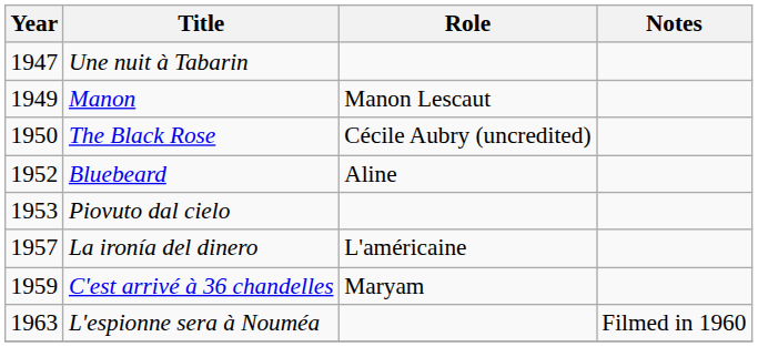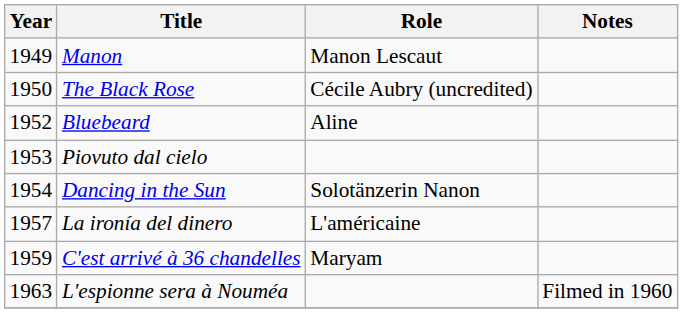 <table class="wikitable sortable">
 <tr>
 <th>Year</th>
 <th>Title</th>
 <th>Role</th>
 <th class="unsortable">Notes</th>
-</tr>
-<tr>
-<td>1947</td>
-<td><em>Une nuit à Tabarin</em></td>
-<td></td>
-<td></td>
 </tr>
 <tr>
 <td>1949</td>
 <td><em><a href='#'>Manon</a></em></td>
 <td>Manon Lescaut</td>
 <td></td>
 </tr>
 <tr>
 <td>1950</td>
 <td><em><a href='#'>The Black Rose</a></em></td>
 <td>Cécile Aubry (uncredited)</td>
 <td></td>
 </tr>
 <tr>
 <td>1952</td>
 <td><em><a href='#'>Bluebeard</a></em></td>
 <td>Aline</td>
 <td></td>
 </tr>
 <tr>
 <td>1953</td>
 <td><em>Piovuto dal cielo</em></td>
 <td></td>
 <td></td>
 </tr>
 <tr>
+<td>1954</td>
+<td><em><a href='#'>Dancing in the Sun</a></em></td>
+<td>Solotänzerin Nanon</td>
+<td></td>
+</tr>
+<tr>
 <td>1957</td>
 <td><em>La ironía del dinero</em></td>
 <td>L'américaine</td>
 <td></td>
 </tr>
 <tr>
 <td>1959</td>
 <td><em><a href='#'>C'est arrivé à 36 chandelles</a></em></td>
 <td>Maryam</td>
 <td></td>
 </tr>
 <tr>
 <td>1963</td>
 <td><em>L'espionne sera à Nouméa</em></td>
 <td></td>
 <td>Filmed in 1960</td>
 </tr>
 <tr>
 </tr>
 </table>
